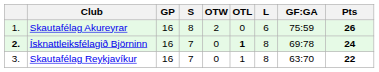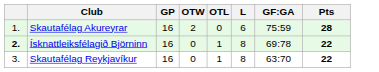 <table class="wikitable">
 <tr>
 <th width="30"></th>
 <th width="200">Club</th>
 <th width="30">GP</th>
-<th width="30">S</th>
 <th width="30">OTW</th>
 <th width="30">OTL</th>
 <th width="30">L</th>
 <th width="70">GF:GA</th>
 <th width="70">Pts</th>
 </tr>
 <tr bgcolor="#e6fae6" align="center">
 <td>1.</td>
 <td align="left"><a href='#'>Skautafélag Akureyrar</a></td>
 <td>16</td>
-<td>8</td>
 <td>2</td>
 <td>0</td>
 <td>6</td>
 <td>75:59</td>
-<td><strong>26</strong></td>
+<td><strong>28</strong></td>
 </tr>
 <tr bgcolor="#e6fae6" align="center">
 <td><strong>2.</strong></td>
 <td align="left"><a href='#'>Ísknattleiksfélagið Björninn</a></td>
 <td>16</td>
-<td>7</td>
 <td>0</td>
-<td><strong>1</strong></td>
+<td>1</td>
 <td>8</td>
 <td>69:78</td>
-<td><strong>24</strong></td>
+<td><strong>22</strong></td>
 </tr>
 <tr bgcolor="#FFFFFF" align="center">
 <td>3.</td>
 <td align="left"><a href='#'>Skautafélag Reykjavíkur</a></td>
 <td>16</td>
-<td>7</td>
 <td>0</td>
 <td>1</td>
 <td>8</td>
 <td>63:70</td>
 <td><strong>22</strong></td>
 </tr>
 </table>
